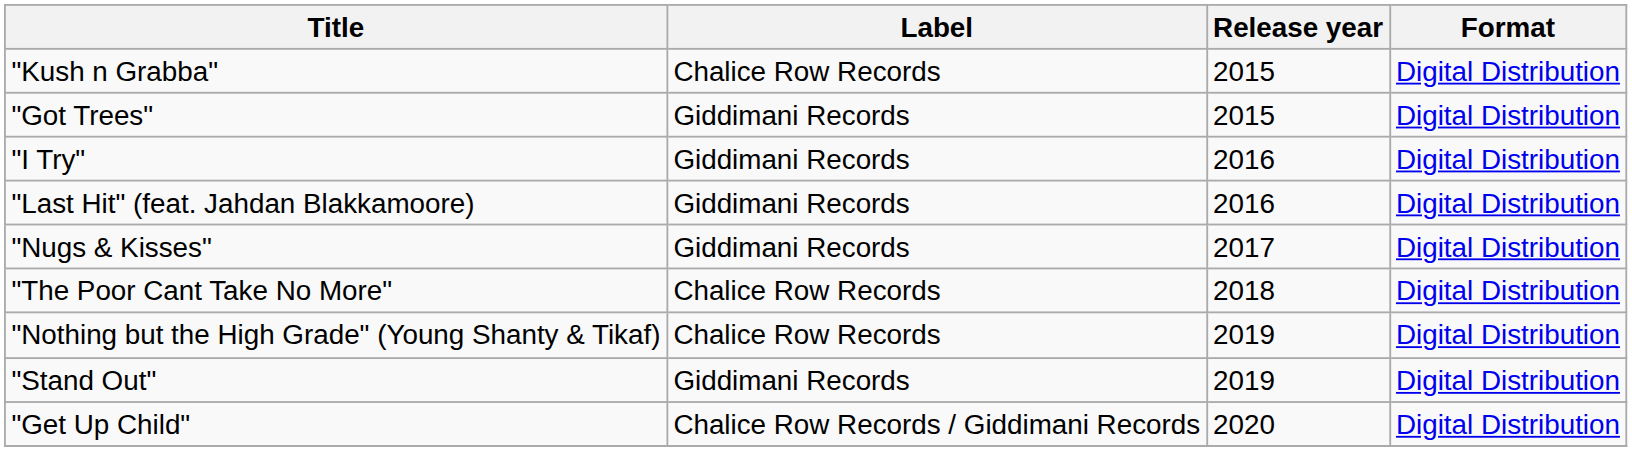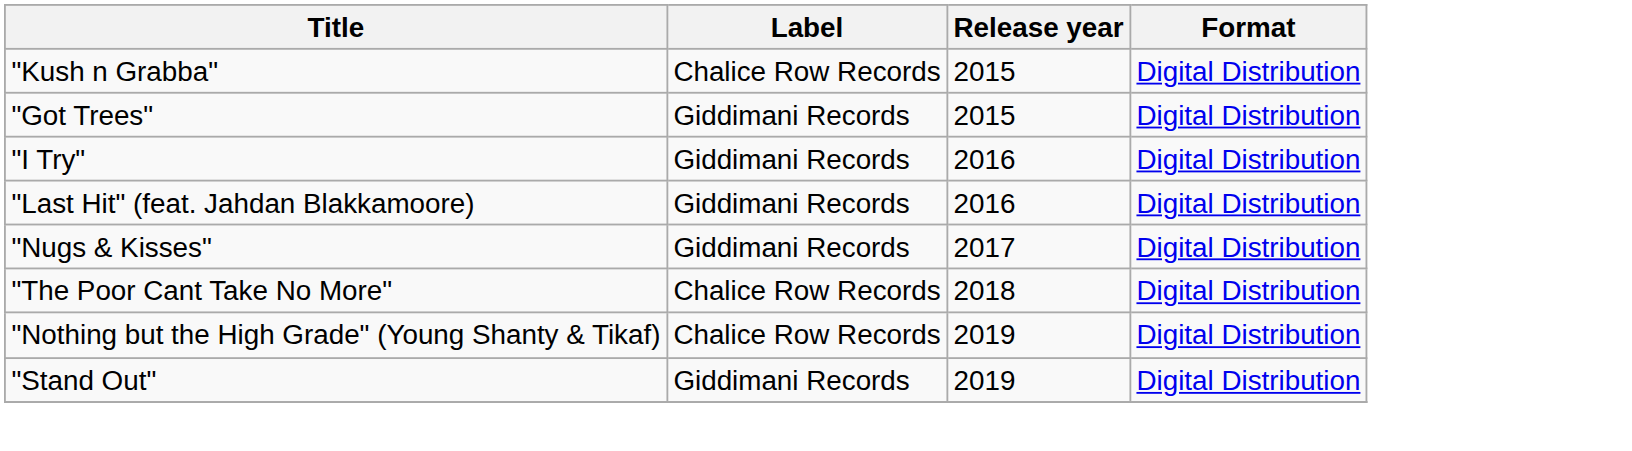 <table class="wikitable" style="font-size:95%">
 <tr>
 <th>Title</th>
 <th>Label</th>
 <th>Release year</th>
 <th>Format</th>
 </tr>
 <tr>
 <td align=left>"Kush n Grabba"</td>
 <td align=left>Chalice Row Records</td>
 <td align=left>2015</td>
 <td align=left><a href='#'>Digital Distribution</a></td>
 </tr>
 <tr>
 <td align=left>"Got Trees"</td>
 <td align=left>Giddimani Records</td>
 <td align=left>2015</td>
 <td align=left><a href='#'>Digital Distribution</a></td>
 </tr>
 <tr>
 <td align=left>"I Try"</td>
 <td align=left>Giddimani Records</td>
 <td align=left>2016</td>
 <td align=left><a href='#'>Digital Distribution</a></td>
 </tr>
 <tr>
 <td align=left>"Last Hit" (feat. Jahdan Blakkamoore)</td>
 <td align=left>Giddimani Records</td>
 <td align=left>2016</td>
 <td align=left><a href='#'>Digital Distribution</a></td>
 </tr>
 <tr>
 <td align=left>"Nugs & Kisses"</td>
 <td align=left>Giddimani Records</td>
 <td align=left>2017</td>
 <td align=left><a href='#'>Digital Distribution</a></td>
 </tr>
 <tr>
 <td align=left>"The Poor Cant Take No More"</td>
 <td align=left>Chalice Row Records</td>
 <td align=left>2018</td>
 <td align=left><a href='#'>Digital Distribution</a></td>
 </tr>
 <tr>
 <td align=left>"Nothing but the High Grade" (Young Shanty & Tikaf)</td>
 <td align=left>Chalice Row Records</td>
 <td align=left>2019</td>
 <td align=left><a href='#'>Digital Distribution</a></td>
 </tr>
 <tr>
 <td align=left>"Stand Out"</td>
 <td align=left>Giddimani Records</td>
 <td align=left>2019</td>
 <td align=left><a href='#'>Digital Distribution</a></td>
 </tr>
 <tr>
-<td align=left>"Get Up Child"</td>
-<td align=left>Chalice Row Records / Giddimani Records</td>
-<td align=left>2020</td>
-<td align=left><a href='#'>Digital Distribution</a></td>
-</tr>
-<tr>
 </tr>
 </table>
